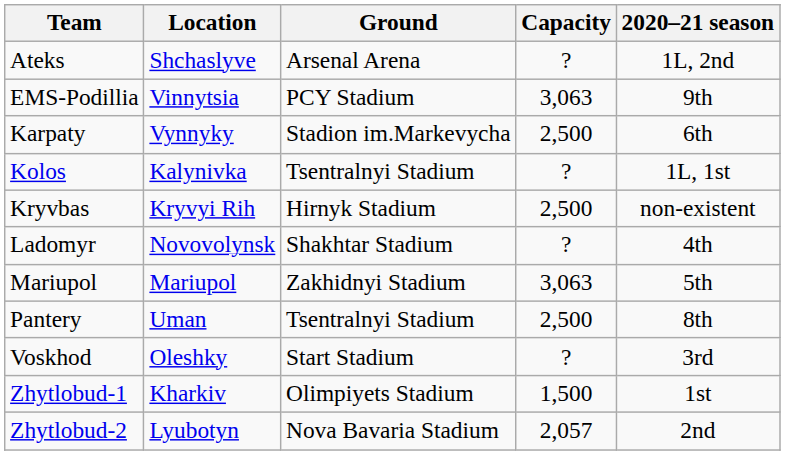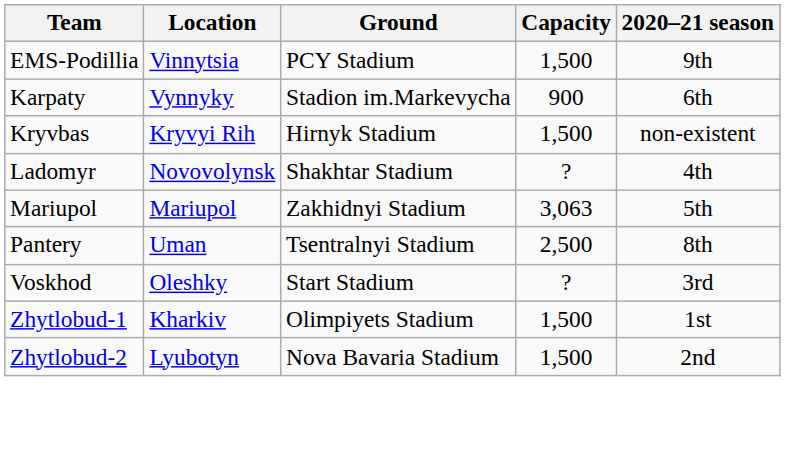 <table class="wikitable sortable">
 <tr>
 <th>Team</th>
 <th>Location</th>
 <th>Ground</th>
 <th>Capacity</th>
 <th data-sort-type=number>2020–21 season</th>
 </tr>
 <tr>
-<td>Ateks</td>
-<td><a href='#'>Shchaslyve</a></td>
-<td>Arsenal Arena</td>
-<td style="text-align:center">?</td>
-<td style="text-align:center">1L, 2nd</td>
-</tr>
-<tr>
 <td>EMS-Podillia</td>
 <td><a href='#'>Vinnytsia</a></td>
 <td>PCY Stadium</td>
-<td style="text-align:center">3,063</td>
+<td style="text-align:center">1,500</td>
 <td style="text-align:center">9th</td>
 </tr>
 <tr>
 <td>Karpaty</td>
 <td><a href='#'>Vynnyky</a></td>
 <td>Stadion im.Markevycha</td>
-<td style="text-align:center">2,500</td>
+<td style="text-align:center">900</td>
 <td style="text-align:center">6th</td>
-</tr>
-<tr>
-<td><a href='#'>Kolos</a></td>
-<td><a href='#'>Kalynivka</a></td>
-<td>Tsentralnyi Stadium</td>
-<td style="text-align:center">?</td>
-<td style="text-align:center">1L, 1st</td>
 </tr>
 <tr>
 <td>Kryvbas</td>
 <td><a href='#'>Kryvyi Rih</a></td>
 <td>Hirnyk Stadium</td>
-<td style="text-align:center">2,500</td>
+<td style="text-align:center">1,500</td>
 <td style="text-align:center">non-existent</td>
 </tr>
 <tr>
 <td>Ladomyr</td>
 <td><a href='#'>Novovolynsk</a></td>
 <td>Shakhtar Stadium</td>
 <td style="text-align:center">?</td>
 <td style="text-align:center">4th</td>
 </tr>
 <tr>
 <td>Mariupol</td>
 <td><a href='#'>Mariupol</a></td>
 <td>Zakhidnyi Stadium</td>
 <td style="text-align:center">3,063</td>
 <td style="text-align:center">5th</td>
 </tr>
 <tr>
 <td>Pantery</td>
 <td><a href='#'>Uman</a></td>
 <td>Tsentralnyi Stadium</td>
 <td style="text-align:center">2,500</td>
 <td style="text-align:center">8th</td>
 </tr>
 <tr>
 <td>Voskhod</td>
 <td><a href='#'>Oleshky</a></td>
 <td>Start Stadium</td>
 <td style="text-align:center">?</td>
 <td style="text-align:center">3rd</td>
 </tr>
 <tr>
 <td><a href='#'>Zhytlobud-1</a></td>
 <td><a href='#'>Kharkiv</a></td>
 <td>Olimpiyets Stadium</td>
 <td style="text-align:center">1,500</td>
 <td style="text-align:center">1st</td>
 </tr>
 <tr>
 <td><a href='#'>Zhytlobud-2</a></td>
 <td><a href='#'>Lyubotyn</a></td>
 <td>Nova Bavaria Stadium</td>
-<td style="text-align:center">2,057</td>
+<td style="text-align:center">1,500</td>
 <td style="text-align:center">2nd</td>
 </tr>
 </table>
